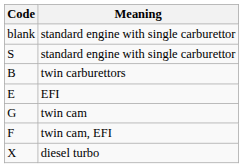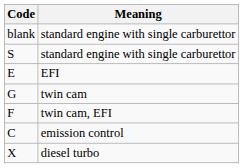 <table class="wikitable">
 <tr>
 <th>Code</th>
 <th>Meaning</th>
 </tr>
 <tr>
 <td>blank</td>
 <td>standard engine with single carburettor</td>
 </tr>
 <tr>
 <td>S</td>
 <td>standard engine with single carburettor</td>
 </tr>
 <tr>
-<td>B</td>
-<td>twin carburettors</td>
-</tr>
-<tr>
 <td>E</td>
 <td>EFI</td>
 </tr>
 <tr>
 <td>G</td>
 <td>twin cam</td>
 </tr>
 <tr>
 <td>F</td>
 <td>twin cam, EFI</td>
 </tr>
 <tr>
+<td>C</td>
+<td>emission control</td>
+</tr>
+<tr>
 <td>X</td>
 <td>diesel turbo</td>
 </tr>
 </table>
